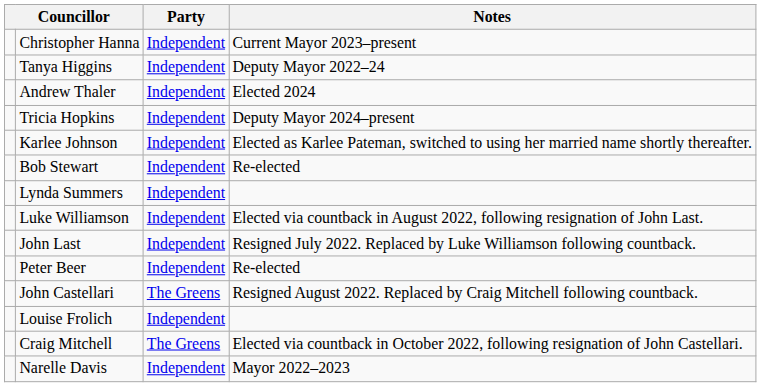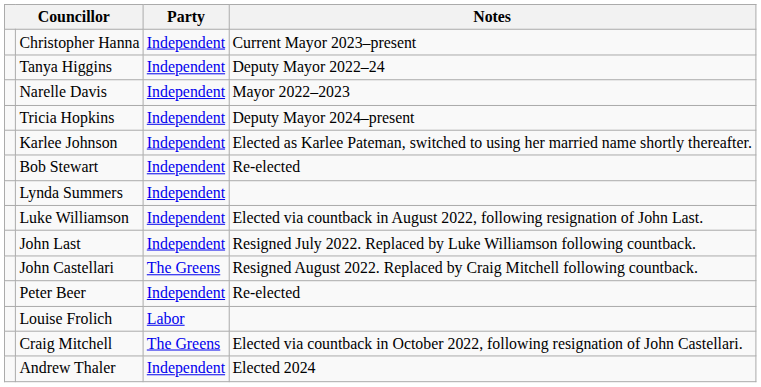 <table class="wikitable">
 <tr>
 <th colspan="2">Councillor</th>
 <th>Party</th>
 <th>Notes</th>
 </tr>
 <tr>
 <td> </td>
 <td>Christopher Hanna</td>
 <td><a href='#'>Independent</a></td>
 <td>Current Mayor 2023–present</td>
 </tr>
 <tr>
 <td> </td>
 <td>Tanya Higgins</td>
 <td><a href='#'>Independent</a></td>
 <td>Deputy Mayor 2022–24</td>
 </tr>
 <tr>
 <td> </td>
-<td>Andrew Thaler</td>
+<td>Narelle Davis</td>
 <td><a href='#'>Independent</a></td>
-<td>Elected 2024 </td>
+<td>Mayor 2022–2023</td>
 </tr>
 <tr>
 <td> </td>
 <td>Tricia Hopkins</td>
 <td><a href='#'>Independent</a></td>
 <td>Deputy Mayor 2024–present</td>
 </tr>
 <tr>
 <td> </td>
 <td>Karlee Johnson</td>
 <td><a href='#'>Independent</a></td>
 <td>Elected as Karlee Pateman, switched to using her married name shortly thereafter.</td>
 </tr>
 <tr>
 <td> </td>
 <td>Bob Stewart</td>
 <td><a href='#'>Independent</a></td>
 <td>Re-elected</td>
 </tr>
 <tr>
 <td> </td>
 <td>Lynda Summers</td>
 <td><a href='#'>Independent</a></td>
 <td></td>
 </tr>
 <tr>
 <td> </td>
 <td>Luke Williamson</td>
 <td><a href='#'>Independent</a></td>
 <td>Elected via countback in August 2022, following resignation of John Last.</td>
 </tr>
 <tr>
 <td> </td>
 <td>John Last</td>
 <td><a href='#'>Independent</a></td>
 <td>Resigned July 2022. Replaced by Luke Williamson following countback.</td>
 </tr>
 <tr>
 <td> </td>
+<td>John Castellari</td>
+<td><a href='#'>The Greens</a></td>
+<td>Resigned August 2022. Replaced by Craig Mitchell following countback.</td>
+</tr>
+<tr>
+<td> </td>
 <td>Peter Beer</td>
 <td><a href='#'>Independent</a></td>
 <td>Re-elected</td>
 </tr>
 <tr>
 <td> </td>
-<td>John Castellari</td>
-<td><a href='#'>The Greens</a></td>
-<td>Resigned August 2022. Replaced by Craig Mitchell following countback.</td>
-</tr>
-<tr>
-<td> </td>
 <td>Louise Frolich</td>
-<td><a href='#'>Independent</a></td>
+<td><a href='#'>Labor</a></td>
 <td></td>
 </tr>
 <tr>
 <td> </td>
 <td>Craig Mitchell</td>
 <td><a href='#'>The Greens</a></td>
 <td>Elected via countback in October 2022, following resignation of John Castellari.</td>
 </tr>
 <tr>
 <td> </td>
-<td>Narelle Davis</td>
+<td>Andrew Thaler</td>
 <td><a href='#'>Independent</a></td>
-<td>Mayor 2022–2023</td>
+<td>Elected 2024 </td>
 </tr>
 </table>
